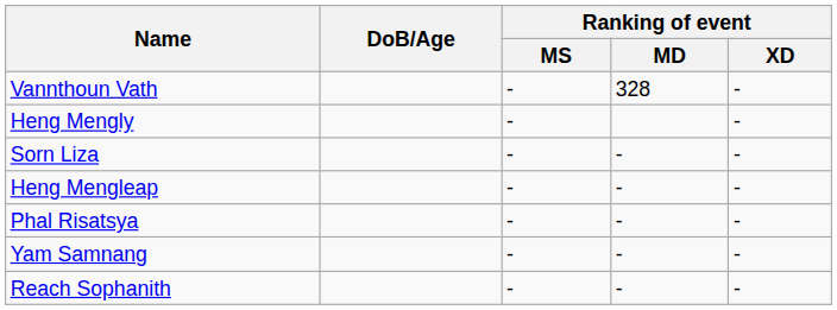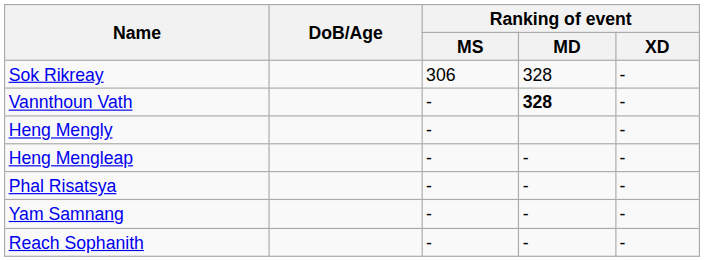 <table class="wikitable" style="width:600px; font-size:95%;">
 <tr>
 <th rowspan="2" align="left">Name</th>
 <th rowspan="2" align="left">DoB/Age</th>
 <th colspan="3" align="center">Ranking of event</th>
 </tr>
 <tr>
 <th align="center">MS</th>
 <th>MD</th>
 <th align="center">XD</th>
 </tr>
 <tr>
+<td><a href='#'>Sok Rikreay</a></td>
+<td></td>
+<td>306</td>
+<td>328</td>
+<td>-</td>
+</tr>
+<tr>
 <td><a href='#'>Vannthoun Vath</a></td>
 <td></td>
 <td>-</td>
-<td>328</td>
+<td><strong>328</strong></td>
 <td>-</td>
 </tr>
 <tr>
 <td><a href='#'>Heng Mengly</a></td>
 <td></td>
 <td>-</td>
 <td></td>
-<td>-</td>
-</tr>
-<tr>
-<td><a href='#'>Sorn Liza</a></td>
-<td></td>
-<td>-</td>
-<td>-</td>
 <td>-</td>
 </tr>
 <tr>
 <td><a href='#'>Heng Mengleap</a></td>
 <td></td>
 <td>-</td>
 <td>-</td>
 <td>-</td>
 </tr>
 <tr>
 <td><a href='#'>Phal Risatsya</a></td>
 <td></td>
 <td>-</td>
 <td>-</td>
 <td>-</td>
 </tr>
 <tr>
 <td><a href='#'>Yam Samnang</a></td>
 <td></td>
 <td>-</td>
 <td>-</td>
 <td>-</td>
 </tr>
 <tr>
 <td><a href='#'>Reach Sophanith</a></td>
 <td></td>
 <td>-</td>
 <td>-</td>
 <td>-</td>
 </tr>
 </table>
